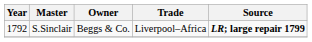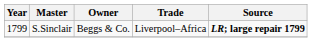 <table class=" wikitable">
 <tr>
 <th>Year</th>
 <th>Master</th>
 <th>Owner</th>
 <th>Trade</th>
 <th>Source</th>
 </tr>
 <tr>
-<td>1792</td>
+<td>1799</td>
 <td>S.Sinclair</td>
 <td>Beggs & Co.</td>
 <td>Liverpool–Africa</td>
 <td><strong><em>LR</em>; large repair 1799</strong></td>
 </tr>
 <tr>
 </tr>
 </table>
